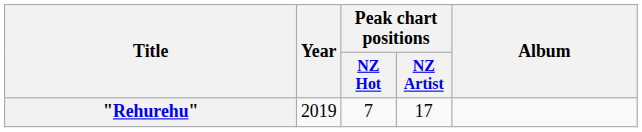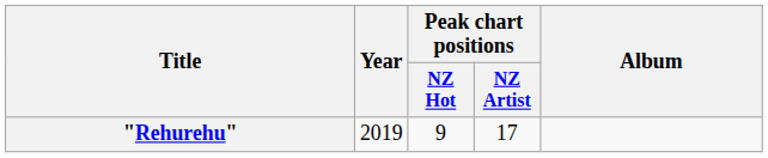 <table class="wikitable plainrowheaders" style="text-align:center;">
 <tr>
 <th scope="col" rowspan="2" style="width:16em;">Title</th>
 <th scope="col" rowspan="2" style="width:1em;">Year</th>
 <th scope="col" colspan="2">Peak chart positions</th>
 <th scope="col" rowspan="2" style="width:10em;">Album</th>
 </tr>
 <tr>
 <th scope="col" style="width:3em;font-size:90%;"><a href='#'>NZ<br>Hot</a><br></th>
 <th scope="col" style="width:3em;font-size:90%;"><a href='#'>NZ<br>Artist</a><br></th>
 </tr>
 <tr>
 <th scope="row">"<a href='#'>Rehurehu</a>"</th>
 <td>2019</td>
-<td>7</td>
+<td>9</td>
 <td>17</td>
 <td></td>
 </tr>
 </table>
